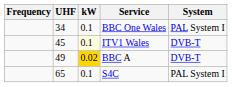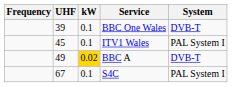 <table class="wikitable sortable">
 <tr>
 <th>Frequency</th>
 <th>UHF</th>
 <th>kW</th>
 <th>Service</th>
 <th>System</th>
 </tr>
 <tr>
 <td></td>
-<td>34</td>
+<td>39</td>
 <td>0.1</td>
 <td><a href='#'>BBC One Wales</a></td>
-<td><a href='#'>PAL</a> System I</td>
+<td><a href='#'>DVB-T</a></td>
 </tr>
 <tr>
 <td></td>
 <td>45</td>
-<td style="background: lightyellow;">0.1</td>
+<td>0.1</td>
 <td><a href='#'>ITV1 Wales</a></td>
-<td><a href='#'>DVB-T</a></td>
+<td>PAL System I</td>
 </tr>
 <tr>
 <td></td>
 <td>49</td>
 <td style="background: gold;">0.02</td>
 <td><a href='#'>BBC</a> A</td>
 <td><a href='#'>DVB-T</a></td>
 </tr>
 <tr>
 <td></td>
-<td>65</td>
+<td>67</td>
 <td>0.1</td>
 <td><a href='#'>S4C</a></td>
 <td>PAL System I</td>
 </tr>
 </table>
